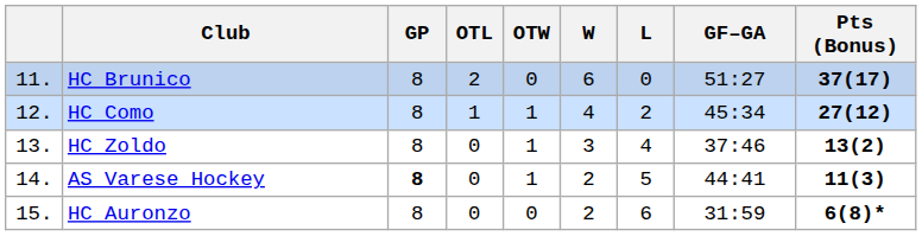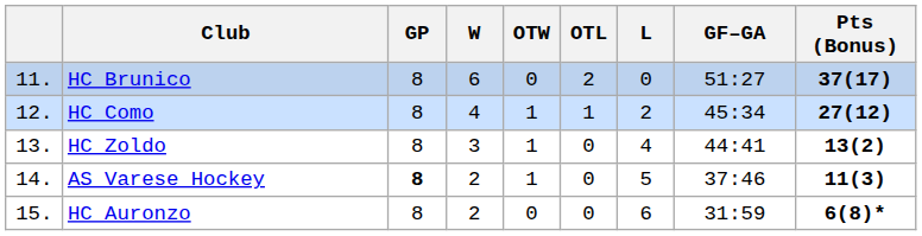 <table class="wikitable">
 <tr>
 <th width="30"></th>
 <th width="200">Club</th>
 <th width="30">GP</th>
+<th width="30">W</th>
+<th width="30">OTW</th>
 <th width="30">OTL</th>
-<th width="30">OTW</th>
-<th width="30">W</th>
 <th width="30">L</th>
 <th width="70">GF–GA</th>
 <th width="70">Pts (Bonus)</th>
 </tr>
 <tr bgcolor="#BCD2EE" align="center">
 <td>11.</td>
 <td align="left"><a href='#'>HC Brunico</a></td>
 <td>8</td>
+<td>6</td>
+<td>0</td>
 <td>2</td>
-<td>0</td>
-<td>6</td>
 <td>0</td>
 <td>51:27</td>
 <td><strong>37(17)</strong></td>
 </tr>
 <tr bgcolor="#CAE1FF" align="center">
 <td>12.</td>
 <td align="left"><a href='#'>HC Como</a></td>
 <td>8</td>
+<td>4</td>
 <td>1</td>
 <td>1</td>
-<td>4</td>
 <td>2</td>
 <td>45:34</td>
 <td><strong>27(12)</strong></td>
 </tr>
 <tr bgcolor="#FFFFFF" align="center">
 <td>13.</td>
 <td align="left"><a href='#'>HC Zoldo</a></td>
 <td>8</td>
+<td>3</td>
+<td>1</td>
 <td>0</td>
-<td>1</td>
-<td>3</td>
 <td>4</td>
-<td>37:46</td>
+<td>44:41</td>
 <td><strong>13(2)</strong></td>
 </tr>
 <tr bgcolor="#FFFFFF" align="center">
 <td>14.</td>
 <td align="left"><a href='#'>AS Varese Hockey</a></td>
 <td><strong>8</strong></td>
+<td>2</td>
+<td>1</td>
 <td>0</td>
-<td>1</td>
-<td>2</td>
 <td>5</td>
-<td>44:41</td>
+<td>37:46</td>
 <td><strong>11(3)</strong></td>
 </tr>
 <tr bgcolor="#FFFFFF" align="center">
 <td>15.</td>
 <td align="left"><a href='#'>HC Auronzo</a></td>
 <td>8</td>
+<td>2</td>
 <td>0</td>
 <td>0</td>
-<td>2</td>
 <td>6</td>
 <td>31:59</td>
 <td><strong>6(8)*</strong></td>
 </tr>
 </table>
